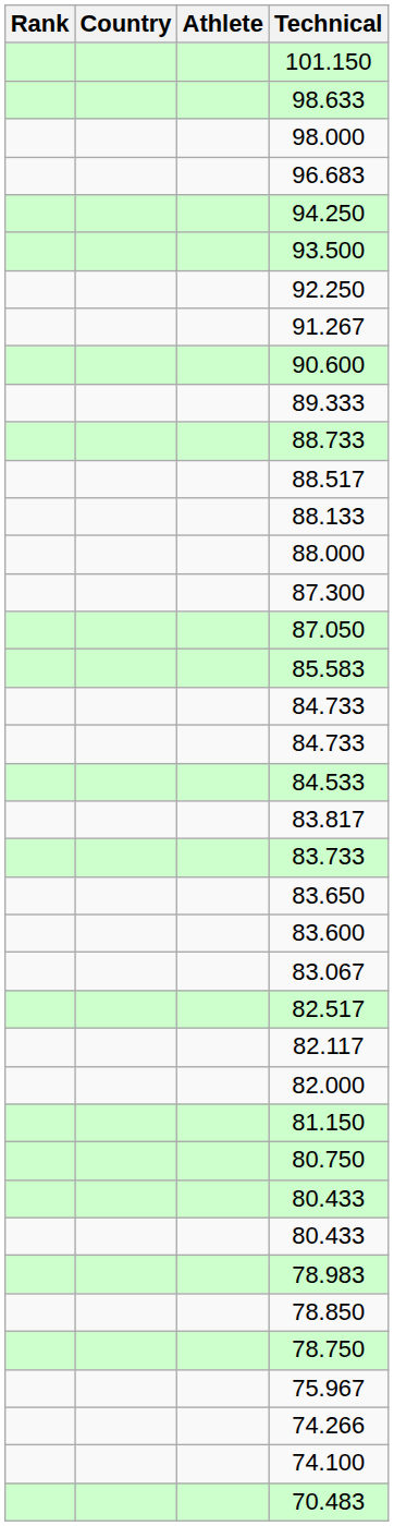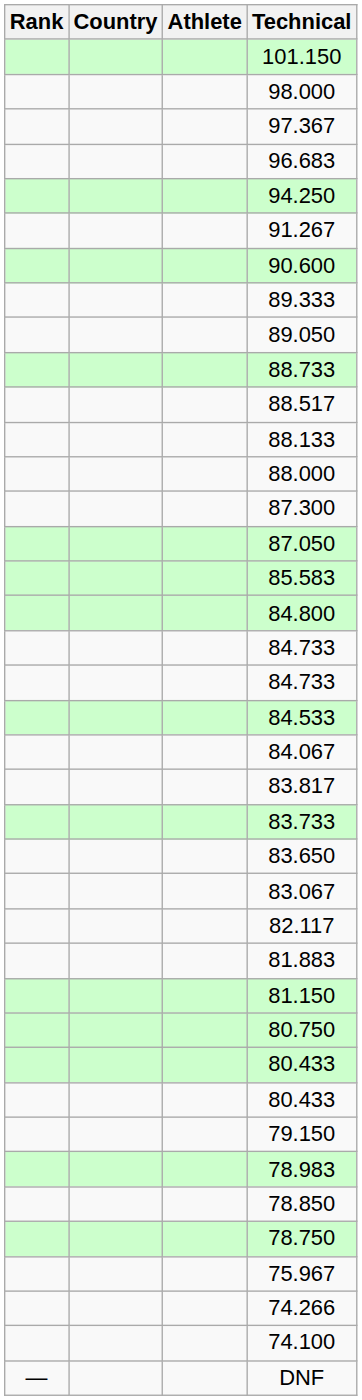 <table class="wikitable sortable" style="text-align:center">
 <tr>
 <th>Rank</th>
 <th>Country</th>
 <th>Athlete</th>
 <th>Technical</th>
 </tr>
 <tr bgcolor=ccffcc>
 <td></td>
 <td align=left></td>
 <td></td>
 <td>101.150</td>
 </tr>
-<tr bgcolor=ccffcc>
+<tr>
 <td></td>
 <td align=left></td>
 <td></td>
-<td>98.633</td>
+<td>98.000</td>
 </tr>
 <tr>
 <td></td>
 <td align=left></td>
 <td></td>
-<td>98.000</td>
+<td>97.367</td>
 </tr>
 <tr>
 <td></td>
 <td align=left></td>
 <td></td>
 <td>96.683</td>
 </tr>
 <tr bgcolor=ccffcc>
 <td></td>
 <td align=left></td>
 <td></td>
 <td>94.250</td>
-</tr>
-<tr bgcolor=ccffcc>
-<td></td>
-<td align=left></td>
-<td></td>
-<td>93.500</td>
-</tr>
-<tr>
-<td></td>
-<td align=left></td>
-<td></td>
-<td>92.250</td>
 </tr>
 <tr>
 <td></td>
 <td align=left></td>
 <td></td>
 <td>91.267</td>
 </tr>
 <tr bgcolor=ccffcc>
 <td></td>
 <td align=left></td>
 <td></td>
 <td>90.600</td>
 </tr>
 <tr>
 <td></td>
 <td align=left></td>
 <td></td>
 <td>89.333</td>
+</tr>
+<tr>
+<td></td>
+<td align=left></td>
+<td></td>
+<td>89.050</td>
 </tr>
 <tr bgcolor=ccffcc>
 <td></td>
 <td align=left></td>
 <td></td>
 <td>88.733</td>
 </tr>
 <tr>
 <td></td>
 <td align=left></td>
 <td></td>
 <td>88.517</td>
 </tr>
 <tr>
 <td></td>
 <td align=left></td>
 <td></td>
 <td>88.133</td>
 </tr>
 <tr>
 <td></td>
 <td align=left></td>
 <td></td>
 <td>88.000</td>
 </tr>
 <tr>
 <td></td>
 <td align=left></td>
 <td></td>
 <td>87.300</td>
 </tr>
 <tr bgcolor=ccffcc>
 <td></td>
 <td align=left></td>
 <td></td>
 <td>87.050</td>
 </tr>
 <tr bgcolor=ccffcc>
 <td></td>
 <td align=left></td>
 <td></td>
 <td>85.583</td>
 </tr>
+<tr bgcolor=ccffcc>
+<td></td>
+<td align=left></td>
+<td></td>
+<td>84.800</td>
+</tr>
 <tr>
 <td></td>
 <td align=left></td>
 <td></td>
 <td>84.733</td>
 </tr>
 <tr>
 <td></td>
 <td align=left></td>
 <td></td>
 <td>84.733</td>
 </tr>
 <tr bgcolor=ccffcc>
 <td></td>
 <td align=left></td>
 <td></td>
 <td>84.533</td>
+</tr>
+<tr>
+<td></td>
+<td align=left></td>
+<td></td>
+<td>84.067</td>
 </tr>
 <tr>
 <td></td>
 <td align=left></td>
 <td></td>
 <td>83.817</td>
 </tr>
 <tr bgcolor=ccffcc>
 <td></td>
 <td align=left></td>
 <td></td>
 <td>83.733</td>
 </tr>
 <tr>
 <td></td>
 <td align=left></td>
 <td></td>
 <td>83.650</td>
 </tr>
 <tr>
 <td></td>
 <td align=left></td>
 <td></td>
-<td>83.600</td>
-</tr>
-<tr>
-<td></td>
-<td align=left></td>
-<td></td>
 <td>83.067</td>
-</tr>
-<tr bgcolor=ccffcc>
-<td></td>
-<td align=left></td>
-<td></td>
-<td>82.517</td>
 </tr>
 <tr>
 <td></td>
 <td align=left></td>
 <td></td>
 <td>82.117</td>
 </tr>
 <tr>
 <td></td>
 <td align=left></td>
 <td></td>
-<td>82.000</td>
+<td>81.883</td>
 </tr>
 <tr bgcolor=ccffcc>
 <td></td>
 <td align=left></td>
 <td></td>
 <td>81.150</td>
 </tr>
 <tr bgcolor=ccffcc>
 <td></td>
 <td align=left></td>
 <td></td>
 <td>80.750</td>
 </tr>
 <tr bgcolor=ccffcc>
 <td></td>
 <td align=left></td>
 <td></td>
 <td>80.433</td>
 </tr>
 <tr>
 <td></td>
 <td align=left></td>
 <td></td>
 <td>80.433</td>
+</tr>
+<tr>
+<td></td>
+<td align=left></td>
+<td></td>
+<td>79.150</td>
 </tr>
 <tr bgcolor=ccffcc>
 <td></td>
 <td align=left></td>
 <td></td>
 <td>78.983</td>
 </tr>
 <tr>
 <td></td>
 <td align=left></td>
 <td></td>
 <td>78.850</td>
 </tr>
 <tr bgcolor=ccffcc>
 <td></td>
 <td align=left></td>
 <td></td>
 <td>78.750</td>
 </tr>
 <tr>
 <td></td>
 <td align=left></td>
 <td></td>
 <td>75.967</td>
 </tr>
 <tr>
 <td></td>
 <td align=left></td>
 <td></td>
 <td>74.266</td>
 </tr>
 <tr>
 <td></td>
 <td align=left></td>
 <td></td>
 <td>74.100</td>
 </tr>
-<tr bgcolor=ccffcc>
-<td></td>
+<tr>
+<td data-sort-value=9>—</td>
 <td align=left></td>
 <td></td>
-<td>70.483</td>
+<td>DNF</td>
 </tr>
 </table>
